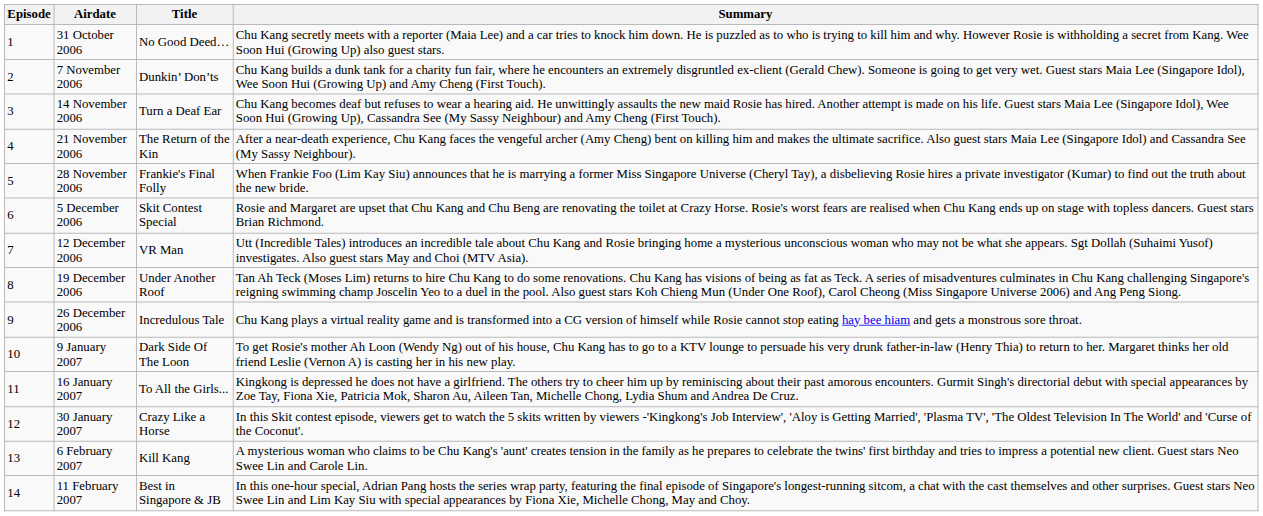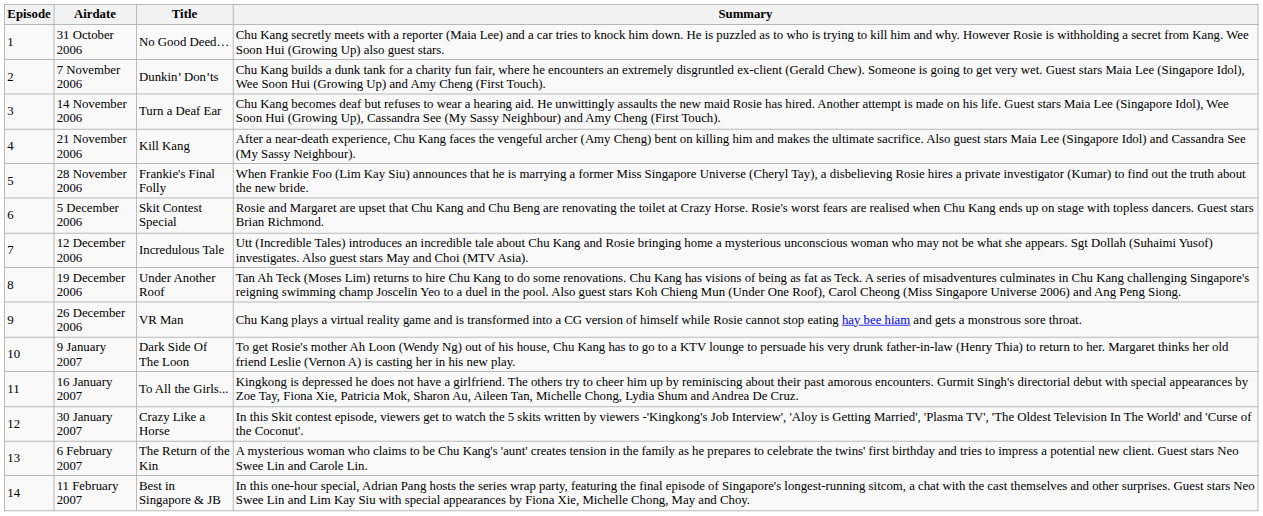 <table class="wikitable">
 <tr>
 <th>Episode</th>
 <th>Airdate</th>
 <th>Title</th>
 <th>Summary</th>
 </tr>
 <tr>
 <td>1</td>
 <td>31 October 2006</td>
 <td>No Good Deed…</td>
 <td>Chu Kang secretly meets with a reporter (Maia Lee) and a car tries to knock him down. He is puzzled as to who is trying to kill him and why. However Rosie is withholding a secret from Kang. Wee Soon Hui (Growing Up) also guest stars.</td>
 </tr>
 <tr>
 <td>2</td>
 <td>7 November 2006</td>
 <td>Dunkin’ Don’ts</td>
 <td>Chu Kang builds a dunk tank for a charity fun fair, where he encounters an extremely disgruntled ex-client (Gerald Chew). Someone is going to get very wet. Guest stars Maia Lee (Singapore Idol), Wee Soon Hui (Growing Up) and Amy Cheng (First Touch).</td>
 </tr>
 <tr>
 <td>3</td>
 <td>14 November 2006</td>
 <td>Turn a Deaf Ear</td>
 <td>Chu Kang becomes deaf but refuses to wear a hearing aid. He unwittingly assaults the new maid Rosie has hired. Another attempt is made on his life. Guest stars Maia Lee (Singapore Idol), Wee Soon Hui (Growing Up), Cassandra See (My Sassy Neighbour) and Amy Cheng (First Touch).</td>
 </tr>
 <tr>
 <td>4</td>
 <td>21 November 2006</td>
-<td>The Return of the Kin</td>
+<td>Kill Kang</td>
 <td>After a near-death experience, Chu Kang faces the vengeful archer (Amy Cheng) bent on killing him and makes the ultimate sacrifice. Also guest stars Maia Lee (Singapore Idol) and Cassandra See (My Sassy Neighbour).</td>
 </tr>
 <tr>
 <td>5</td>
 <td>28 November 2006</td>
 <td>Frankie's Final Folly</td>
 <td>When Frankie Foo (Lim Kay Siu) announces that he is marrying a former Miss Singapore Universe (Cheryl Tay), a disbelieving Rosie hires a private investigator (Kumar) to find out the truth about the new bride.</td>
 </tr>
 <tr>
 <td>6</td>
 <td>5 December 2006</td>
 <td>Skit Contest Special</td>
 <td>Rosie and Margaret are upset that Chu Kang and Chu Beng are renovating the toilet at Crazy Horse. Rosie's worst fears are realised when Chu Kang ends up on stage with topless dancers. Guest stars Brian Richmond.</td>
 </tr>
 <tr>
 <td>7</td>
 <td>12 December 2006</td>
-<td>VR Man</td>
+<td>Incredulous Tale</td>
 <td>Utt (Incredible Tales) introduces an incredible tale about Chu Kang and Rosie bringing home a mysterious unconscious woman who may not be what she appears. Sgt Dollah (Suhaimi Yusof) investigates. Also guest stars May and Choi (MTV Asia).</td>
 </tr>
 <tr>
 <td>8</td>
 <td>19 December 2006</td>
 <td>Under Another Roof</td>
 <td>Tan Ah Teck (Moses Lim) returns to hire Chu Kang to do some renovations. Chu Kang has visions of being as fat as Teck. A series of misadventures culminates in Chu Kang challenging Singapore's reigning swimming champ Joscelin Yeo to a duel in the pool. Also guest stars Koh Chieng Mun (Under One Roof), Carol Cheong (Miss Singapore Universe 2006) and Ang Peng Siong.</td>
 </tr>
 <tr>
 <td>9</td>
 <td>26 December 2006</td>
-<td>Incredulous Tale</td>
+<td>VR Man</td>
 <td>Chu Kang plays a virtual reality game and is transformed into a CG version of himself while Rosie cannot stop eating <a href='#'>hay bee hiam</a> and gets a monstrous sore throat.</td>
 </tr>
 <tr>
 <td>10</td>
 <td>9 January 2007</td>
 <td>Dark Side Of The Loon</td>
 <td>To get Rosie's mother Ah Loon (Wendy Ng) out of his house, Chu Kang has to go to a KTV lounge to persuade his very drunk father-in-law (Henry Thia) to return to her. Margaret thinks her old friend Leslie (Vernon A) is casting her in his new play.</td>
 </tr>
 <tr>
 <td>11</td>
 <td>16 January 2007</td>
 <td>To All the Girls...</td>
 <td>Kingkong is depressed he does not have a girlfriend. The others try to cheer him up by reminiscing about their past amorous encounters. Gurmit Singh's directorial debut with special appearances by Zoe Tay, Fiona Xie, Patricia Mok, Sharon Au, Aileen Tan, Michelle Chong, Lydia Shum and Andrea De Cruz.</td>
 </tr>
 <tr>
 <td>12</td>
 <td>30 January 2007</td>
 <td>Crazy Like a Horse</td>
 <td>In this Skit contest episode, viewers get to watch the 5 skits written by viewers -'Kingkong's Job Interview', 'Aloy is Getting Married', 'Plasma TV', 'The Oldest Television In The World' and 'Curse of the Coconut'.</td>
 </tr>
 <tr>
 <td>13</td>
 <td>6 February 2007</td>
-<td>Kill Kang</td>
+<td>The Return of the Kin</td>
 <td>A mysterious woman who claims to be Chu Kang's 'aunt' creates tension in the family as he prepares to celebrate the twins' first birthday and tries to impress a potential new client. Guest stars Neo Swee Lin and Carole Lin.</td>
 </tr>
 <tr>
 <td>14</td>
 <td>11 February 2007</td>
 <td>Best in Singapore & JB</td>
 <td>In this one-hour special, Adrian Pang hosts the series wrap party, featuring the final episode of Singapore's longest-running sitcom, a chat with the cast themselves and other surprises. Guest stars Neo Swee Lin and Lim Kay Siu with special appearances by Fiona Xie, Michelle Chong, May and Choy.</td>
 </tr>
 </table>
